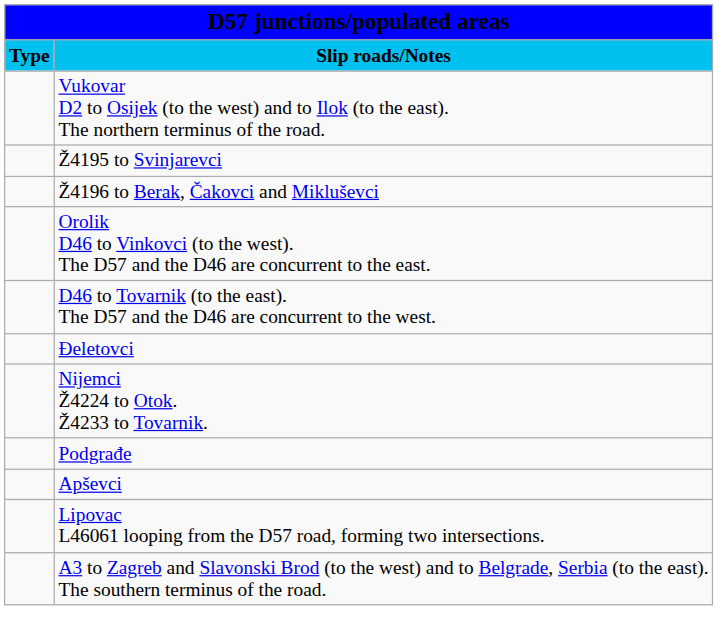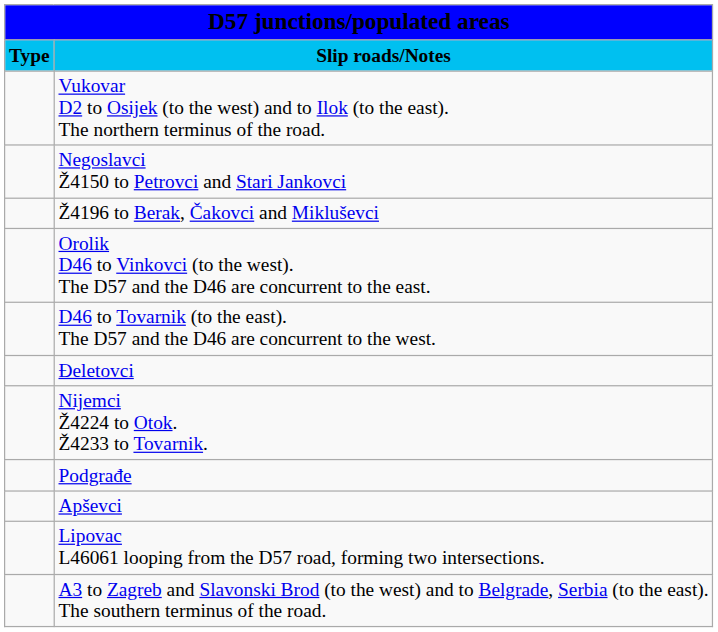 <table class="wikitable">
 <tr>
 <td colspan=2 bgcolor=blue align=center style=margin-top:15><span><big><strong>D57 junctions/populated areas</strong></big></span></td>
 </tr>
 <tr>
 <td align=center bgcolor=00c0f0><strong>Type</strong></td>
 <td align=center bgcolor=00c0f0><strong>Slip roads/Notes</strong></td>
 </tr>
 <tr>
 <td></td>
 <td><a href='#'>Vukovar</a><br> <a href='#'>D2</a> to <a href='#'>Osijek</a> (to the west) and to <a href='#'>Ilok</a> (to the east).<br>The northern terminus of the road.</td>
 </tr>
 <tr>
 <td></td>
-<td>Ž4195 to <a href='#'>Svinjarevci</a></td>
+<td><a href='#'>Negoslavci</a><br>Ž4150 to <a href='#'>Petrovci</a> and <a href='#'>Stari Jankovci</a></td>
 </tr>
 <tr>
 <td></td>
 <td>Ž4196 to <a href='#'>Berak</a>, <a href='#'>Čakovci</a> and <a href='#'>Mikluševci</a></td>
 </tr>
 <tr>
 <td></td>
 <td><a href='#'>Orolik</a><br> <a href='#'>D46</a> to <a href='#'>Vinkovci</a> (to the west).<br>The D57 and the D46 are concurrent to the east.</td>
 </tr>
 <tr>
 <td></td>
 <td> <a href='#'>D46</a> to <a href='#'>Tovarnik</a> (to the east).<br>The D57 and the D46 are concurrent to the west.</td>
 </tr>
 <tr>
 <td></td>
 <td><a href='#'>Đeletovci</a></td>
 </tr>
 <tr>
 <td></td>
 <td><a href='#'>Nijemci</a><br>Ž4224 to <a href='#'>Otok</a>.<br>Ž4233 to <a href='#'>Tovarnik</a>.</td>
 </tr>
 <tr>
 <td></td>
 <td><a href='#'>Podgrađe</a></td>
 </tr>
 <tr>
 <td></td>
 <td><a href='#'>Apševci</a></td>
 </tr>
 <tr>
 <td></td>
 <td><a href='#'>Lipovac</a><br>L46061 looping from the D57 road, forming two intersections.</td>
 </tr>
 <tr>
 <td></td>
 <td> <a href='#'>A3</a> to <a href='#'>Zagreb</a> and <a href='#'>Slavonski Brod</a> (to the west) and to <a href='#'>Belgrade</a>, <a href='#'>Serbia</a> (to the east).<br>The southern terminus of the road.</td>
 </tr>
 </table>
